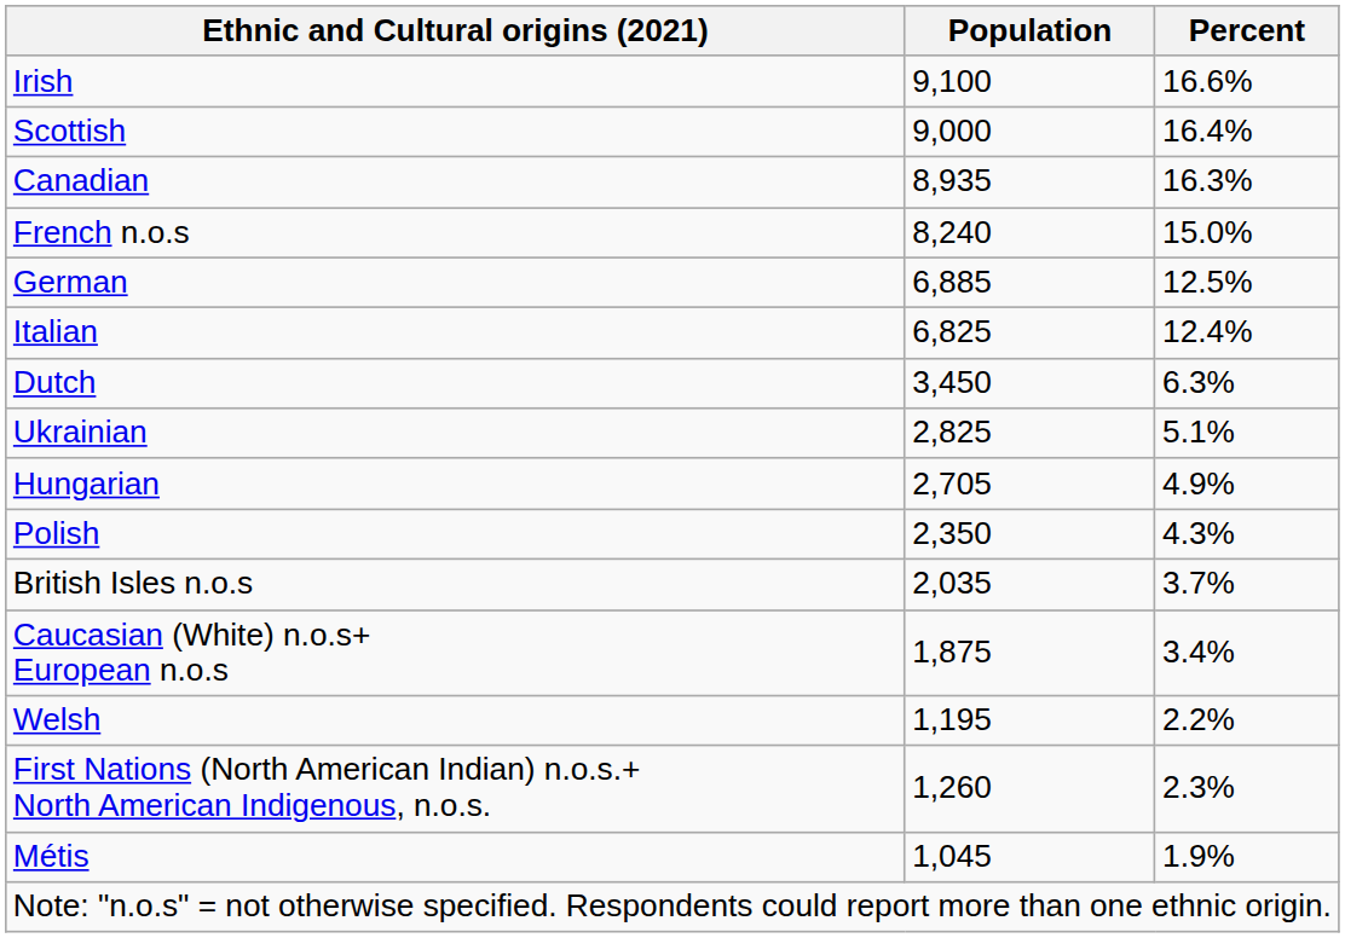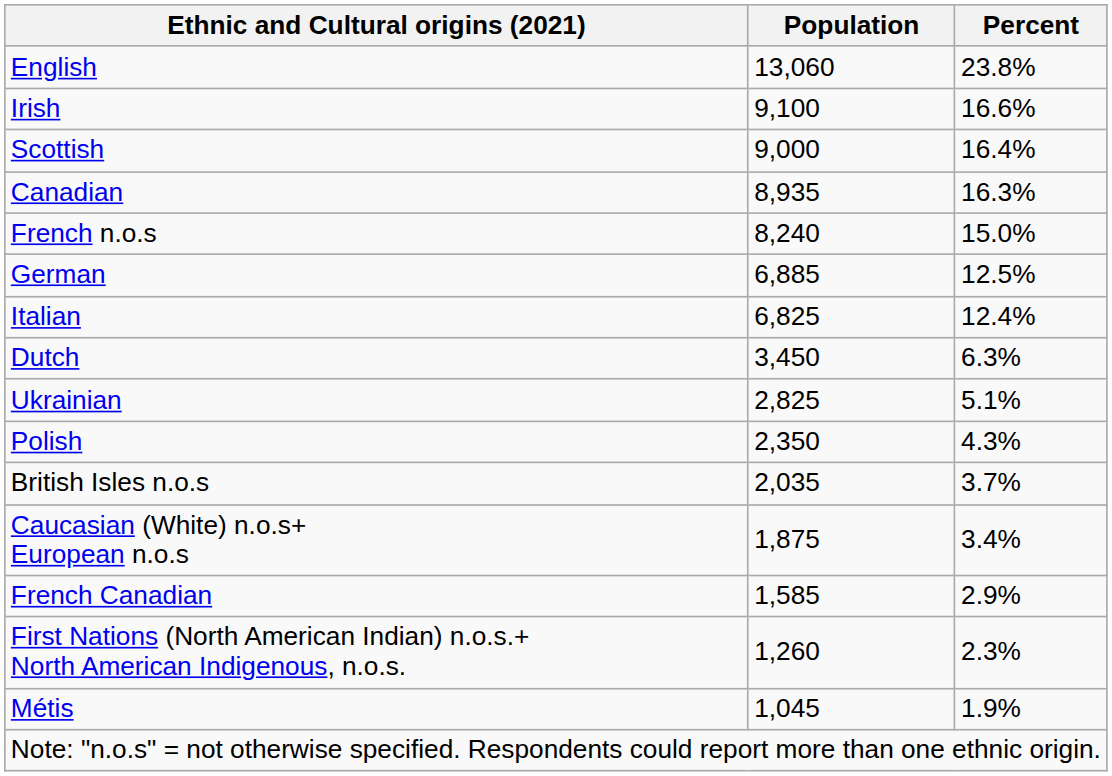 <table class="wikitable">
 <tr>
 <th>Ethnic and Cultural origins (2021)</th>
 <th>Population</th>
 <th>Percent</th>
+</tr>
+<tr>
+<td><a href='#'>English</a></td>
+<td>13,060</td>
+<td>23.8%</td>
 </tr>
 <tr>
 <td><a href='#'>Irish</a></td>
 <td>9,100</td>
 <td>16.6%</td>
 </tr>
 <tr>
 <td><a href='#'>Scottish</a></td>
 <td>9,000</td>
 <td>16.4%</td>
 </tr>
 <tr>
 <td><a href='#'>Canadian</a></td>
 <td>8,935</td>
 <td>16.3%</td>
 </tr>
 <tr>
 <td><a href='#'>French</a> n.o.s</td>
 <td>8,240</td>
 <td>15.0%</td>
 </tr>
 <tr>
 <td><a href='#'>German</a></td>
 <td>6,885</td>
 <td>12.5%</td>
 </tr>
 <tr>
 <td><a href='#'>Italian</a></td>
 <td>6,825</td>
 <td>12.4%</td>
 </tr>
 <tr>
 <td><a href='#'>Dutch</a></td>
 <td>3,450</td>
 <td>6.3%</td>
 </tr>
 <tr>
 <td><a href='#'>Ukrainian</a></td>
 <td>2,825</td>
 <td>5.1%</td>
 </tr>
 <tr>
-<td><a href='#'>Hungarian</a></td>
-<td>2,705</td>
-<td>4.9%</td>
-</tr>
-<tr>
 <td><a href='#'>Polish</a></td>
 <td>2,350</td>
 <td>4.3%</td>
 </tr>
 <tr>
 <td>British Isles n.o.s</td>
 <td>2,035</td>
 <td>3.7%</td>
 </tr>
 <tr>
 <td><a href='#'>Caucasian</a> (White) n.o.s+<br><a href='#'>European</a> n.o.s</td>
 <td>1,875</td>
 <td>3.4%</td>
 </tr>
 <tr>
-<td><a href='#'>Welsh</a></td>
-<td>1,195</td>
-<td>2.2%</td>
+<td><a href='#'>French Canadian</a></td>
+<td>1,585</td>
+<td>2.9%</td>
 </tr>
 <tr>
 <td><a href='#'>First Nations</a> (North American Indian) n.o.s.+<br><a href='#'>North American Indigenous</a>, n.o.s.</td>
 <td>1,260</td>
 <td>2.3%</td>
 </tr>
 <tr>
 <td><a href='#'>Métis</a></td>
 <td>1,045</td>
 <td>1.9%</td>
 </tr>
 <tr>
 <td colspan="3">Note: "n.o.s" = not otherwise specified. Respondents could report more than one ethnic origin.</td>
 </tr>
 </table>
